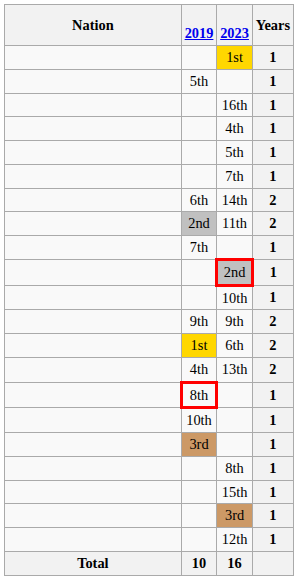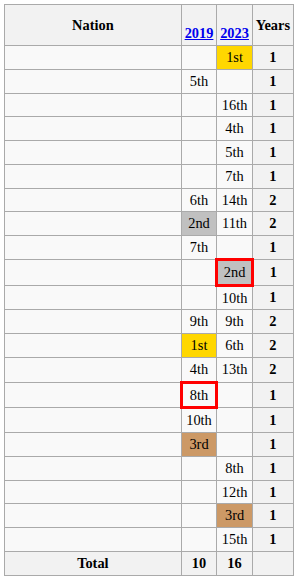 <table class="wikitable" style="text-align:center; font-size:90%;">
 <tr>
 <th width=170>Nation</th>
 <th><br><a href='#'>2019</a></th>
 <th><br><a href='#'>2023</a></th>
 <th>Years</th>
 </tr>
 <tr>
 <td align=left></td>
 <td></td>
 <td bgcolor=gold>1st</td>
 <th>1</th>
 </tr>
 <tr>
 <td align=left></td>
 <td>5th</td>
 <td></td>
 <th>1</th>
 </tr>
 <tr>
 <td align=left></td>
 <td></td>
 <td>16th</td>
 <th>1</th>
 </tr>
 <tr>
 <td align=left></td>
 <td></td>
 <td>4th</td>
 <th>1</th>
 </tr>
 <tr>
 <td align=left></td>
 <td></td>
 <td>5th</td>
 <th>1</th>
 </tr>
 <tr>
 <td align=left></td>
 <td></td>
 <td>7th</td>
 <th>1</th>
 </tr>
 <tr>
 <td align=left></td>
 <td>6th</td>
 <td>14th</td>
 <th>2</th>
 </tr>
 <tr>
 <td align=left></td>
 <td bgcolor=silver>2nd</td>
 <td>11th</td>
 <th>2</th>
 </tr>
 <tr>
 <td align=left></td>
 <td>7th</td>
 <td></td>
 <th>1</th>
 </tr>
 <tr>
 <td align=left></td>
 <td></td>
 <td style="border: 3px solid red" bgcolor=silver>2nd</td>
 <th>1</th>
 </tr>
 <tr>
 <td align=left></td>
 <td></td>
 <td>10th</td>
 <th>1</th>
 </tr>
 <tr>
 <td align=left></td>
 <td>9th</td>
 <td>9th</td>
 <th>2</th>
 </tr>
 <tr>
 <td align=left></td>
 <td bgcolor=gold>1st</td>
 <td>6th</td>
 <th>2</th>
 </tr>
 <tr>
 <td align=left></td>
 <td>4th</td>
 <td>13th</td>
 <th>2</th>
 </tr>
 <tr>
 <td align=left></td>
 <td style="border: 3px solid red">8th</td>
 <td></td>
 <th>1</th>
 </tr>
 <tr>
 <td align=left></td>
 <td>10th</td>
 <td></td>
 <th>1</th>
 </tr>
 <tr>
 <td align=left></td>
 <td bgcolor=cc9966>3rd</td>
 <td></td>
 <th>1</th>
 </tr>
 <tr>
 <td align=left></td>
 <td></td>
 <td>8th</td>
 <th>1</th>
 </tr>
 <tr>
 <td align=left></td>
 <td></td>
-<td>15th</td>
+<td>12th</td>
 <th>1</th>
 </tr>
 <tr>
 <td align=left></td>
 <td></td>
 <td bgcolor=cc9966>3rd</td>
 <th>1</th>
 </tr>
 <tr>
 <td align=left></td>
 <td></td>
-<td>12th</td>
+<td>15th</td>
 <th>1</th>
 </tr>
 <tr>
 <th>Total</th>
 <th>10</th>
 <th>16</th>
 <th></th>
 </tr>
 </table>
